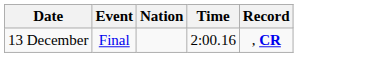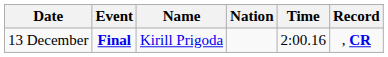 <table class="wikitable" style=text-align:center>
 <tr>
 <th>Date</th>
 <th>Event</th>
+<th>Name</th>
 <th>Nation</th>
 <th>Time</th>
 <th>Record</th>
 </tr>
 <tr>
 <td>13 December</td>
-<td><a href='#'>Final</a></td>
+<td><strong><a href='#'>Final</a></strong></td>
+<td align=left><a href='#'>Kirill Prigoda</a></td>
 <td align=left></td>
 <td>2:00.16</td>
 <td>, <strong><a href='#'>CR</a></strong></td>
 </tr>
 </table>
